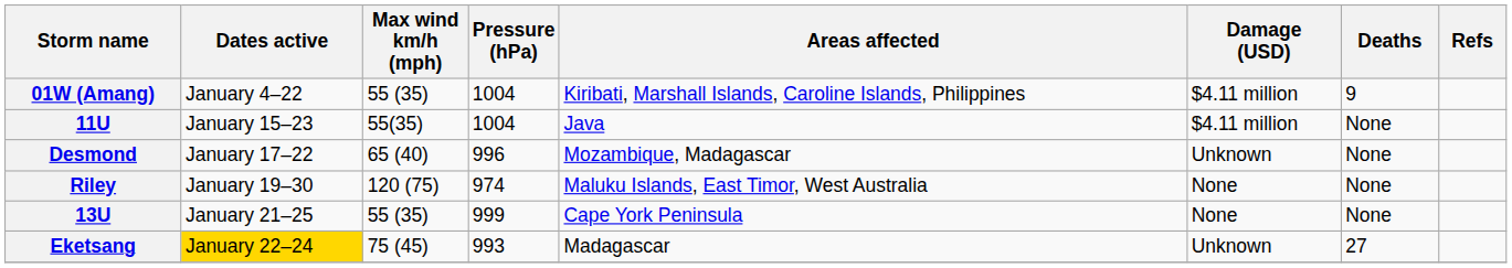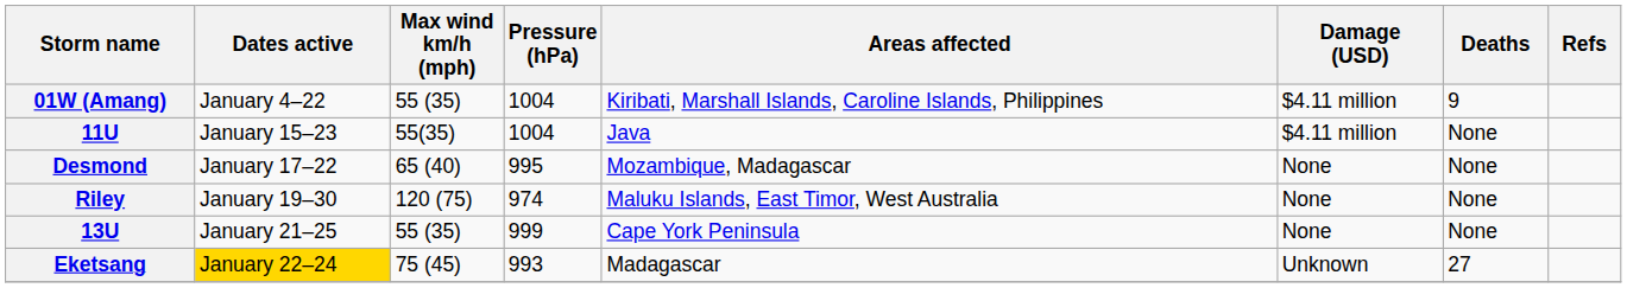 <table class="wikitable sortable">
 <tr>
 <th>Storm name</th>
 <th>Dates active</th>
 <th width="7%">Max wind<br>km/h (mph)</th>
 <th width="5%">Pressure<br>(hPa)</th>
 <th>Areas affected</th>
 <th>Damage<br>(USD)</th>
 <th>Deaths</th>
 <th>Refs</th>
 </tr>
 <tr>
 <th><a href='#'>01W (Amang)</a></th>
 <td>January 4–22</td>
 <td>55 (35)</td>
 <td>1004</td>
 <td><a href='#'>Kiribati</a>, <a href='#'>Marshall Islands</a>, <a href='#'>Caroline Islands</a>, Philippines</td>
 <td>$4.11 million</td>
 <td>9</td>
 <td></td>
 </tr>
 <tr>
 <th><a href='#'>11U</a></th>
 <td>January 15–23</td>
 <td>55(35)</td>
 <td>1004</td>
 <td><a href='#'>Java</a></td>
 <td>$4.11 million</td>
 <td>None</td>
 <td></td>
 </tr>
 <tr>
 <th><a href='#'>Desmond</a></th>
 <td>January 17–22</td>
 <td>65 (40)</td>
-<td>996</td>
+<td>995</td>
 <td><a href='#'>Mozambique</a>, Madagascar</td>
-<td>Unknown</td>
+<td>None</td>
 <td>None</td>
 <td></td>
 </tr>
 <tr>
 <th><a href='#'>Riley</a></th>
 <td>January 19–30</td>
 <td>120 (75)</td>
 <td>974</td>
 <td><a href='#'>Maluku Islands</a>, <a href='#'>East Timor</a>, West Australia</td>
 <td>None</td>
 <td>None</td>
 <td></td>
 </tr>
 <tr>
 <th><a href='#'>13U</a></th>
 <td>January 21–25</td>
 <td>55 (35)</td>
 <td>999</td>
 <td><a href='#'>Cape York Peninsula</a></td>
 <td>None</td>
 <td>None</td>
 <td></td>
 </tr>
 <tr>
 <th><a href='#'>Eketsang</a></th>
 <td style="background: gold;">January 22–24</td>
 <td>75 (45)</td>
 <td>993</td>
 <td>Madagascar</td>
 <td>Unknown</td>
 <td>27</td>
 <td></td>
 </tr>
 <tr>
 </tr>
 </table>
